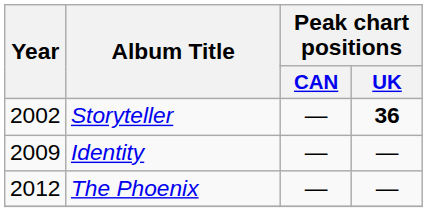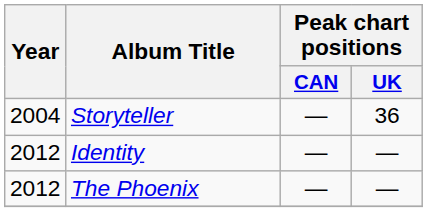 <table class="wikitable plainrowheaders" style="text-align:center;">
 <tr>
 <th scope="col" rowspan="2">Year</th>
 <th scope="col" rowspan="2" style="width:9em;">Album Title</th>
 <th scope="col" colspan="2">Peak chart positions</th>
 </tr>
 <tr>
 <th scope="col" style="width:3em;font-size:90%;"><a href='#'>CAN</a></th>
 <th scope="col" style="width:3em;font-size:90%;"><a href='#'>UK</a></th>
 </tr>
 <tr>
-<td>2002</td>
+<td>2004</td>
 <td align="left"><em><a href='#'>Storyteller</a></em></td>
 <td align="center">—</td>
-<td align="center"><strong>36</strong></td>
+<td align="center">36</td>
 </tr>
 <tr>
-<td>2009</td>
+<td>2012</td>
 <td align="left"><em><a href='#'>Identity</a></em></td>
 <td align="center">—</td>
 <td align="center">—</td>
 </tr>
 <tr>
 <td>2012</td>
 <td align="left"><em><a href='#'>The Phoenix</a></em></td>
 <td align="center">—</td>
 <td align="center">—</td>
 </tr>
 <tr>
 </tr>
 </table>
